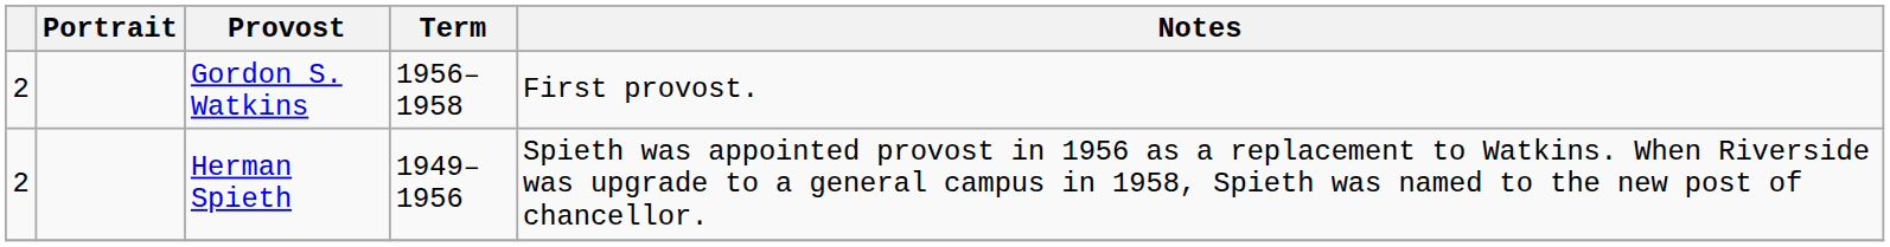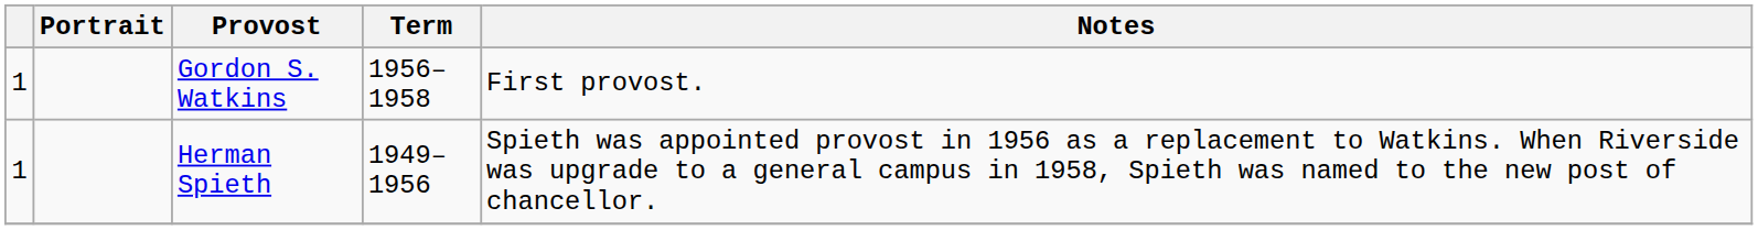 <table class=wikitable style="text-align:left">
 <tr>
 <th></th>
 <th>Portrait</th>
 <th>Provost</th>
 <th>Term</th>
 <th>Notes</th>
 </tr>
 <tr>
-<td>2</td>
+<td>1</td>
 <td></td>
 <td><a href='#'>Gordon S. Watkins</a></td>
 <td>1956–1958</td>
 <td>First provost.</td>
 </tr>
 <tr>
-<td>2</td>
+<td>1</td>
 <td></td>
 <td><a href='#'>Herman Spieth</a></td>
 <td>1949–1956</td>
 <td>Spieth was appointed provost in 1956 as a replacement to Watkins. When Riverside was upgrade to a general campus in 1958, Spieth was named to the new post of chancellor.</td>
 </tr>
 <tr>
 </tr>
 </table>
